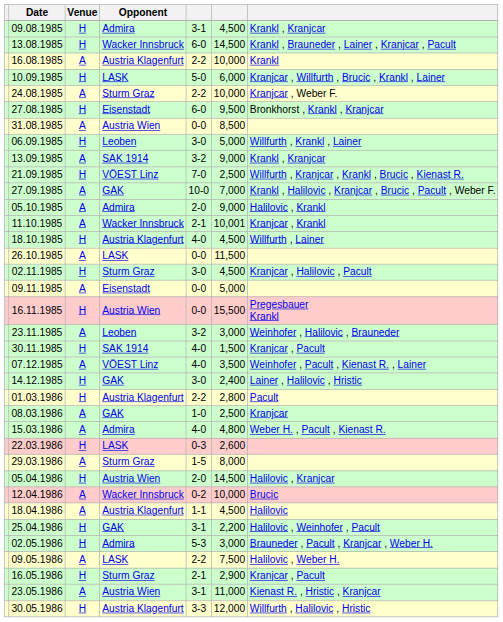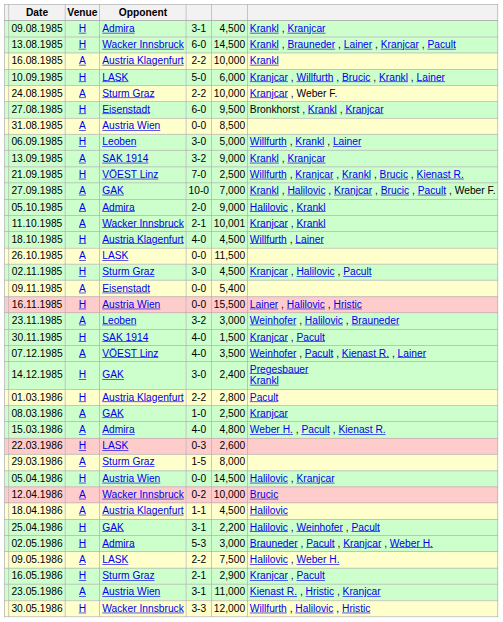 <table class="wikitable" Style="text-align: center">
 <tr>
 <th></th>
 <th>Date</th>
 <th>Venue</th>
 <th>Opponent</th>
 <th></th>
 <th></th>
 <th></th>
 </tr>
 <tr style="background:#cfc">
 </tr>
 <tr style="background:#cfc">
 <td></td>
 <td>09.08.1985</td>
 <td><a href='#'>H</a></td>
 <td align="left"><a href='#'>Admira</a></td>
 <td>3-1</td>
 <td align="right">4,500</td>
 <td align="left"><a href='#'>Krankl</a>  , <a href='#'>Kranjcar</a> </td>
 </tr>
 <tr style="background:#cfc">
 <td></td>
 <td>13.08.1985</td>
 <td><a href='#'>H</a></td>
 <td align="left"><a href='#'>Wacker Innsbruck</a></td>
 <td>6-0</td>
 <td align="right">14,500</td>
 <td align="left"><a href='#'>Krankl</a>  , <a href='#'>Brauneder</a> , <a href='#'>Lainer</a> , <a href='#'>Kranjcar</a> , <a href='#'>Pacult</a> </td>
 </tr>
 <tr style="background:#ffc">
 <td></td>
 <td>16.08.1985</td>
 <td><a href='#'>A</a></td>
 <td align="left"><a href='#'>Austria Klagenfurt</a></td>
 <td>2-2</td>
 <td align="right">10,000</td>
 <td align="left"><a href='#'>Krankl</a>  </td>
 </tr>
 <tr style="background:#cfc">
 <td></td>
 <td>10.09.1985</td>
 <td><a href='#'>H</a></td>
 <td align="left"><a href='#'>LASK</a></td>
 <td>5-0</td>
 <td align="right">6,000</td>
 <td align="left"><a href='#'>Kranjcar</a> , <a href='#'>Willfurth</a> , <a href='#'>Brucic</a> , <a href='#'>Krankl</a> , <a href='#'>Lainer</a> </td>
 </tr>
 <tr style="background:#ffc">
 <td></td>
 <td>24.08.1985</td>
 <td><a href='#'>A</a></td>
 <td align="left"><a href='#'>Sturm Graz</a></td>
 <td>2-2</td>
 <td align="right">10,000</td>
 <td align="left"><a href='#'>Kranjcar</a> , Weber F. </td>
 </tr>
 <tr style="background:#cfc">
 <td></td>
 <td>27.08.1985</td>
 <td><a href='#'>H</a></td>
 <td align="left"><a href='#'>Eisenstadt</a></td>
 <td>6-0</td>
 <td align="right">9,500</td>
 <td align="left">Bronkhorst , <a href='#'>Krankl</a>    , <a href='#'>Kranjcar</a> </td>
 </tr>
 <tr style="background:#ffc">
 <td></td>
 <td>31.08.1985</td>
 <td><a href='#'>A</a></td>
 <td align="left"><a href='#'>Austria Wien</a></td>
 <td>0-0</td>
 <td align="right">8,500</td>
 <td align="left"></td>
 </tr>
 <tr style="background:#cfc">
 <td></td>
 <td>06.09.1985</td>
 <td><a href='#'>H</a></td>
 <td align="left"><a href='#'>Leoben</a></td>
 <td>3-0</td>
 <td align="right">5,000</td>
 <td align="left"><a href='#'>Willfurth</a> , <a href='#'>Krankl</a> , <a href='#'>Lainer</a> </td>
 </tr>
 <tr style="background:#cfc">
 <td></td>
 <td>13.09.1985</td>
 <td><a href='#'>A</a></td>
 <td align="left"><a href='#'>SAK 1914</a></td>
 <td>3-2</td>
 <td align="right">9,000</td>
 <td align="left"><a href='#'>Krankl</a> , <a href='#'>Kranjcar</a>  </td>
 </tr>
 <tr style="background:#cfc">
 <td></td>
 <td>21.09.1985</td>
 <td><a href='#'>H</a></td>
 <td align="left"><a href='#'>VÖEST Linz</a></td>
 <td>7-0</td>
 <td align="right">2,500</td>
 <td align="left"><a href='#'>Willfurth</a> , <a href='#'>Kranjcar</a>  , <a href='#'>Krankl</a>  , <a href='#'>Brucic</a> , <a href='#'>Kienast R.</a> </td>
 </tr>
 <tr style="background:#cfc">
 <td></td>
 <td>27.09.1985</td>
 <td><a href='#'>A</a></td>
 <td align="left"><a href='#'>GAK</a></td>
 <td>10-0</td>
 <td align="right">7,000</td>
 <td align="left"><a href='#'>Krankl</a> , <a href='#'>Halilovic</a> , <a href='#'>Kranjcar</a>    , <a href='#'>Brucic</a> , <a href='#'>Pacult</a>  , Weber F. </td>
 </tr>
 <tr style="background:#cfc">
 <td></td>
 <td>05.10.1985</td>
 <td><a href='#'>A</a></td>
 <td align="left"><a href='#'>Admira</a></td>
 <td>2-0</td>
 <td align="right">9,000</td>
 <td align="left"><a href='#'>Halilovic</a> , <a href='#'>Krankl</a> </td>
 </tr>
 <tr style="background:#cfc">
 <td></td>
 <td>11.10.1985</td>
 <td><a href='#'>A</a></td>
 <td align="left"><a href='#'>Wacker Innsbruck</a></td>
 <td>2-1</td>
 <td align="right">10,001</td>
 <td align="left"><a href='#'>Kranjcar</a> , <a href='#'>Krankl</a> </td>
 </tr>
 <tr style="background:#cfc">
 <td></td>
 <td>18.10.1985</td>
 <td><a href='#'>H</a></td>
 <td align="left"><a href='#'>Austria Klagenfurt</a></td>
 <td>4-0</td>
 <td align="right">4,500</td>
 <td align="left"><a href='#'>Willfurth</a>  , <a href='#'>Lainer</a>  </td>
 </tr>
 <tr style="background:#ffc">
 <td></td>
 <td>26.10.1985</td>
 <td><a href='#'>A</a></td>
 <td align="left"><a href='#'>LASK</a></td>
 <td>0-0</td>
 <td align="right">11,500</td>
 <td align="left"></td>
 </tr>
 <tr style="background:#cfc">
 <td></td>
 <td>02.11.1985</td>
 <td><a href='#'>H</a></td>
 <td align="left"><a href='#'>Sturm Graz</a></td>
 <td>3-0</td>
 <td align="right">4,500</td>
 <td align="left"><a href='#'>Kranjcar</a> , <a href='#'>Halilovic</a> , <a href='#'>Pacult</a> </td>
 </tr>
 <tr style="background:#ffc">
 <td></td>
 <td>09.11.1985</td>
 <td><a href='#'>A</a></td>
 <td align="left"><a href='#'>Eisenstadt</a></td>
 <td>0-0</td>
-<td align="right">5,000</td>
+<td align="right">5,400</td>
 <td align="left"></td>
 </tr>
 <tr style="background:#fcc">
 <td></td>
 <td>16.11.1985</td>
 <td><a href='#'>H</a></td>
 <td align="left"><a href='#'>Austria Wien</a></td>
 <td>0-0</td>
 <td align="right">15,500</td>
-<td align="left"><a href='#'>Pregesbauer</a>  <br> <a href='#'>Krankl</a> </td>
+<td align="left"><a href='#'>Lainer</a> , <a href='#'>Halilovic</a> , <a href='#'>Hristic</a> </td>
 </tr>
 <tr style="background:#cfc">
 <td></td>
 <td>23.11.1985</td>
 <td><a href='#'>A</a></td>
 <td align="left"><a href='#'>Leoben</a></td>
 <td>3-2</td>
 <td align="right">3,000</td>
 <td align="left"><a href='#'>Weinhofer</a> , <a href='#'>Halilovic</a> , <a href='#'>Brauneder</a> </td>
 </tr>
 <tr style="background:#cfc">
 <td></td>
 <td>30.11.1985</td>
 <td><a href='#'>H</a></td>
 <td align="left"><a href='#'>SAK 1914</a></td>
 <td>4-0</td>
 <td align="right">1,500</td>
 <td align="left"><a href='#'>Kranjcar</a>   , <a href='#'>Pacult</a> </td>
 </tr>
 <tr style="background:#cfc">
 <td></td>
 <td>07.12.1985</td>
 <td><a href='#'>A</a></td>
 <td align="left"><a href='#'>VÖEST Linz</a></td>
 <td>4-0</td>
 <td align="right">3,500</td>
 <td align="left"><a href='#'>Weinhofer</a> , <a href='#'>Pacult</a> , <a href='#'>Kienast R.</a> , <a href='#'>Lainer</a> </td>
 </tr>
 <tr style="background:#cfc">
 <td></td>
 <td>14.12.1985</td>
 <td><a href='#'>H</a></td>
 <td align="left"><a href='#'>GAK</a></td>
 <td>3-0</td>
 <td align="right">2,400</td>
-<td align="left"><a href='#'>Lainer</a> , <a href='#'>Halilovic</a> , <a href='#'>Hristic</a> </td>
+<td align="left"><a href='#'>Pregesbauer</a>  <br> <a href='#'>Krankl</a> </td>
 </tr>
 <tr style="background:#ffc">
 <td></td>
 <td>01.03.1986</td>
 <td><a href='#'>H</a></td>
 <td align="left"><a href='#'>Austria Klagenfurt</a></td>
 <td>2-2</td>
 <td align="right">2,800</td>
 <td align="left"><a href='#'>Pacult</a>  </td>
 </tr>
 <tr style="background:#cfc">
 <td></td>
 <td>08.03.1986</td>
 <td><a href='#'>A</a></td>
 <td align="left"><a href='#'>GAK</a></td>
 <td>1-0</td>
 <td align="right">2,500</td>
 <td align="left"><a href='#'>Kranjcar</a> </td>
 </tr>
 <tr style="background:#cfc">
 <td></td>
 <td>15.03.1986</td>
 <td><a href='#'>A</a></td>
 <td align="left"><a href='#'>Admira</a></td>
 <td>4-0</td>
 <td align="right">4,800</td>
 <td align="left"><a href='#'>Weber H.</a> , <a href='#'>Pacult</a>  , <a href='#'>Kienast R.</a> </td>
 </tr>
 <tr style="background:#fcc">
 <td></td>
 <td>22.03.1986</td>
 <td><a href='#'>H</a></td>
 <td align="left"><a href='#'>LASK</a></td>
 <td>0-3</td>
 <td align="right">2,600</td>
 <td align="left"></td>
 </tr>
 <tr style="background:#ffc">
 <td></td>
 <td>29.03.1986</td>
 <td><a href='#'>A</a></td>
 <td align="left"><a href='#'>Sturm Graz</a></td>
 <td>1-5</td>
 <td align="right">8,000</td>
 <td align="left"></td>
 </tr>
 <tr style="background:#cfc">
 <td></td>
 <td>05.04.1986</td>
 <td><a href='#'>H</a></td>
 <td align="left"><a href='#'>Austria Wien</a></td>
-<td>2-0</td>
+<td>0-0</td>
 <td align="right">14,500</td>
 <td align="left"><a href='#'>Halilovic</a> , <a href='#'>Kranjcar</a> </td>
 </tr>
 <tr style="background:#fcc">
 <td></td>
 <td>12.04.1986</td>
 <td><a href='#'>A</a></td>
 <td align="left"><a href='#'>Wacker Innsbruck</a></td>
 <td>0-2</td>
 <td align="right">10,000</td>
 <td align="left"><a href='#'>Brucic</a> </td>
 </tr>
 <tr style="background:#ffc">
 <td></td>
 <td>18.04.1986</td>
 <td><a href='#'>A</a></td>
 <td align="left"><a href='#'>Austria Klagenfurt</a></td>
 <td>1-1</td>
 <td align="right">4,500</td>
 <td align="left"><a href='#'>Halilovic</a> </td>
 </tr>
 <tr style="background:#cfc">
 <td></td>
 <td>25.04.1986</td>
 <td><a href='#'>H</a></td>
 <td align="left"><a href='#'>GAK</a></td>
 <td>3-1</td>
 <td align="right">2,200</td>
 <td align="left"><a href='#'>Halilovic</a> , <a href='#'>Weinhofer</a> , <a href='#'>Pacult</a> </td>
 </tr>
 <tr style="background:#cfc">
 <td></td>
 <td>02.05.1986</td>
 <td><a href='#'>H</a></td>
 <td align="left"><a href='#'>Admira</a></td>
 <td>5-3</td>
 <td align="right">3,000</td>
 <td align="left"><a href='#'>Brauneder</a> , <a href='#'>Pacult</a>  , <a href='#'>Kranjcar</a> , <a href='#'>Weber H.</a> </td>
 </tr>
 <tr style="background:#ffc">
 <td></td>
 <td>09.05.1986</td>
 <td><a href='#'>A</a></td>
 <td align="left"><a href='#'>LASK</a></td>
 <td>2-2</td>
 <td align="right">7,500</td>
 <td align="left"><a href='#'>Halilovic</a> , <a href='#'>Weber H.</a> </td>
 </tr>
 <tr style="background:#cfc">
 <td></td>
 <td>16.05.1986</td>
 <td><a href='#'>H</a></td>
 <td align="left"><a href='#'>Sturm Graz</a></td>
 <td>2-1</td>
 <td align="right">2,900</td>
 <td align="left"><a href='#'>Kranjcar</a> , <a href='#'>Pacult</a> </td>
 </tr>
 <tr style="background:#cfc">
 <td></td>
 <td>23.05.1986</td>
 <td><a href='#'>A</a></td>
 <td align="left"><a href='#'>Austria Wien</a></td>
 <td>3-1</td>
 <td align="right">11,000</td>
 <td align="left"><a href='#'>Kienast R.</a> , <a href='#'>Hristic</a> , <a href='#'>Kranjcar</a> </td>
 </tr>
 <tr style="background:#ffc">
 <td></td>
 <td>30.05.1986</td>
 <td><a href='#'>H</a></td>
-<td align="left"><a href='#'>Austria Klagenfurt</a></td>
+<td align="left"><a href='#'>Wacker Innsbruck</a></td>
 <td>3-3</td>
 <td align="right">12,000</td>
 <td align="left"><a href='#'>Willfurth</a> , <a href='#'>Halilovic</a> , <a href='#'>Hristic</a> </td>
 </tr>
 </table>
